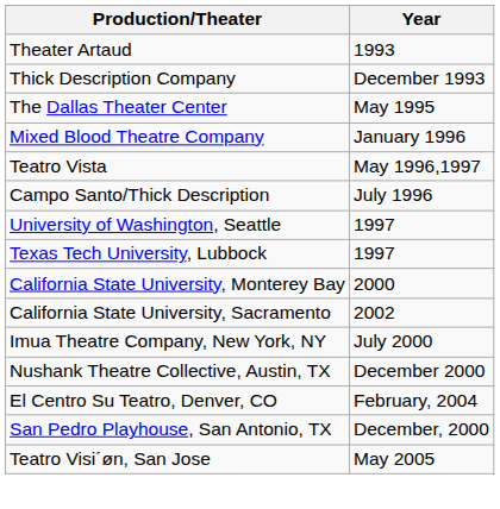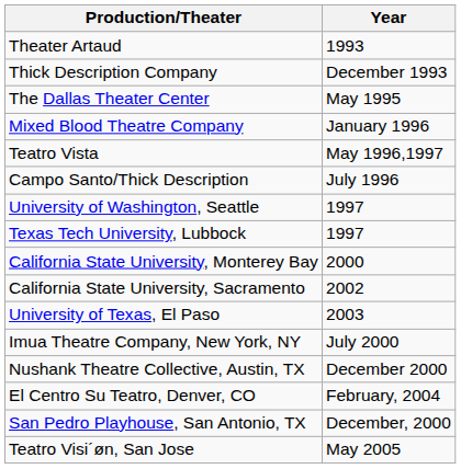 <table class="wikitable">
 <tr>
 <th>Production/Theater</th>
 <th>Year</th>
 </tr>
 <tr>
 <td>Theater Artaud</td>
 <td>1993</td>
 </tr>
 <tr>
 <td>Thick Description Company</td>
 <td>December 1993</td>
 </tr>
 <tr>
 <td>The <a href='#'>Dallas Theater Center</a></td>
 <td>May 1995</td>
 </tr>
 <tr>
 <td><a href='#'>Mixed Blood Theatre Company</a></td>
 <td>January 1996</td>
 </tr>
 <tr>
 <td>Teatro Vista</td>
 <td>May 1996,1997</td>
 </tr>
 <tr>
 <td>Campo Santo/Thick Description</td>
 <td>July 1996</td>
 </tr>
 <tr>
 <td><a href='#'>University of Washington</a>, Seattle</td>
 <td>1997</td>
 </tr>
 <tr>
 <td><a href='#'>Texas Tech University</a>, Lubbock</td>
 <td>1997</td>
 </tr>
 <tr>
 <td><a href='#'>California State University</a>, Monterey Bay</td>
 <td>2000</td>
 </tr>
 <tr>
 <td>California State University, Sacramento</td>
 <td>2002</td>
 </tr>
 <tr>
+<td><a href='#'>University of Texas</a>, El Paso</td>
+<td>2003</td>
+</tr>
+<tr>
 <td>Imua Theatre Company, New York, NY</td>
 <td>July 2000</td>
 </tr>
 <tr>
 <td>Nushank Theatre Collective, Austin, TX</td>
 <td>December 2000</td>
 </tr>
 <tr>
 <td>El Centro Su Teatro, Denver, CO</td>
 <td>February, 2004</td>
 </tr>
 <tr>
 <td><a href='#'>San Pedro Playhouse</a>, San Antonio, TX</td>
 <td>December, 2000</td>
 </tr>
 <tr>
 <td>Teatro Visi´øn, San Jose</td>
 <td>May 2005</td>
 </tr>
 </table>
